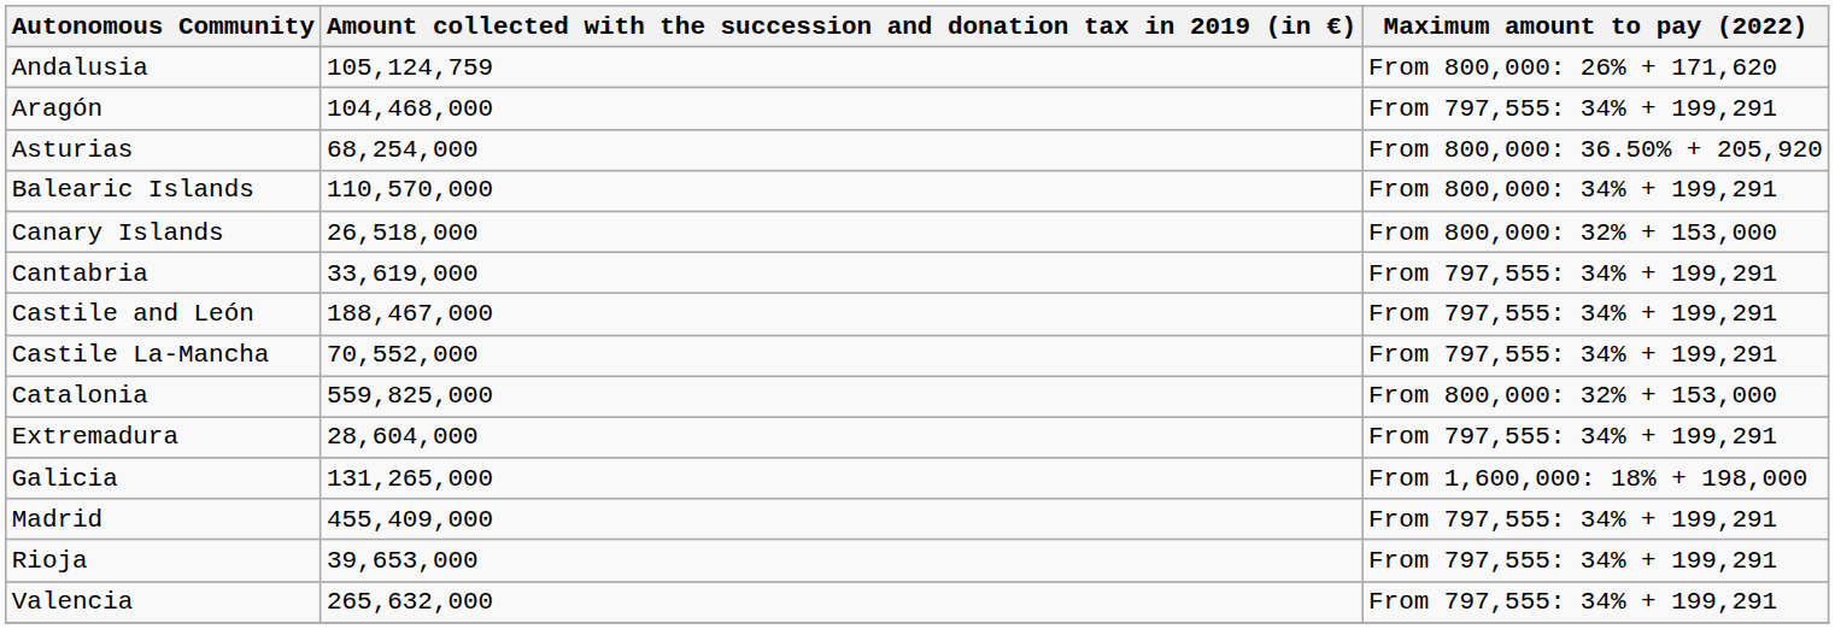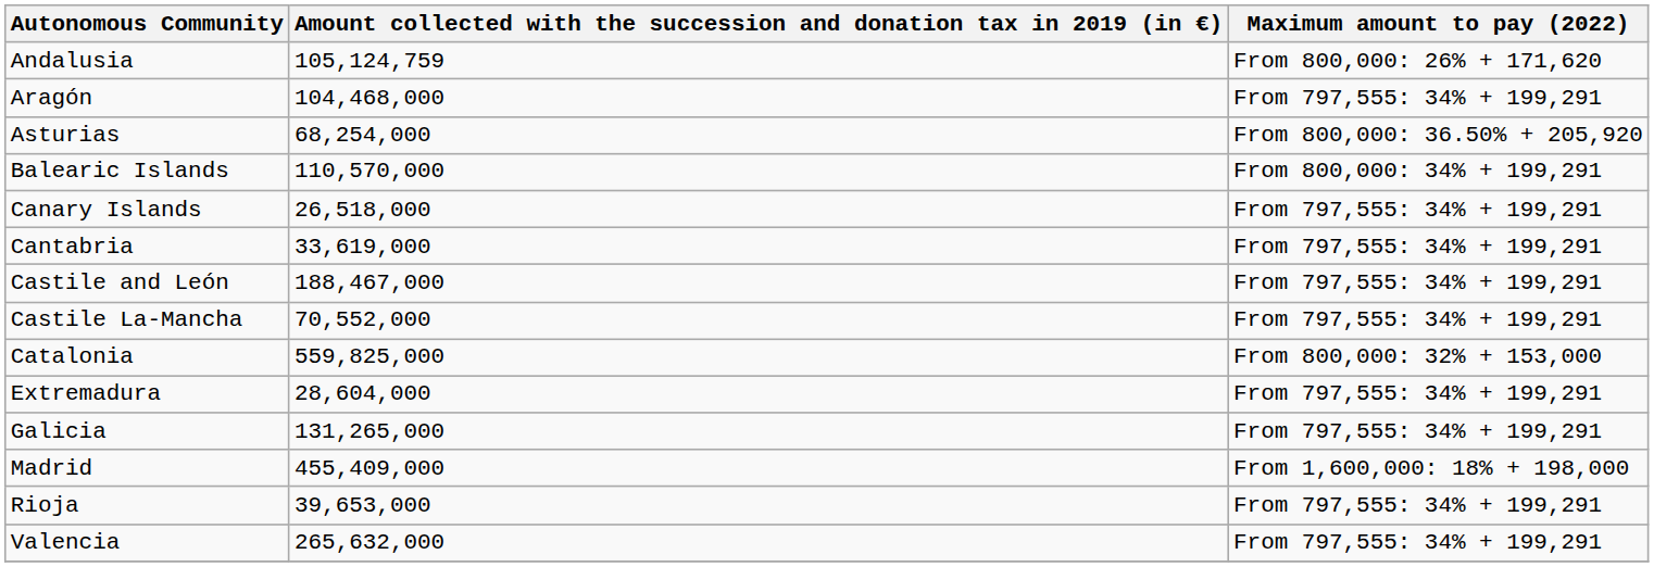 <table class="wikitable">
 <tr>
 <th>Autonomous Community</th>
 <th>Amount collected with the succession and donation tax in 2019 (in €)</th>
 <th>Maximum amount to pay (2022)</th>
 </tr>
 <tr>
 <td>Andalusia</td>
 <td>105,124,759</td>
 <td>From 800,000: 26% + 171,620</td>
 </tr>
 <tr>
 <td>Aragón</td>
 <td>104,468,000</td>
 <td>From 797,555: 34% + 199,291</td>
 </tr>
 <tr>
 <td>Asturias</td>
 <td>68,254,000</td>
 <td>From 800,000: 36.50% + 205,920</td>
 </tr>
 <tr>
 <td>Balearic Islands</td>
 <td>110,570,000</td>
 <td>From 800,000: 34% + 199,291</td>
 </tr>
 <tr>
 <td>Canary Islands</td>
 <td>26,518,000</td>
-<td>From 800,000: 32% + 153,000</td>
+<td>From 797,555: 34% + 199,291</td>
 </tr>
 <tr>
 <td>Cantabria</td>
 <td>33,619,000</td>
 <td>From 797,555: 34% + 199,291</td>
 </tr>
 <tr>
 <td>Castile and León</td>
 <td>188,467,000</td>
 <td>From 797,555: 34% + 199,291</td>
 </tr>
 <tr>
 <td>Castile La-Mancha</td>
 <td>70,552,000</td>
 <td>From 797,555: 34% + 199,291</td>
 </tr>
 <tr>
 <td>Catalonia</td>
 <td>559,825,000</td>
 <td>From 800,000: 32% + 153,000</td>
 </tr>
 <tr>
 <td>Extremadura</td>
 <td>28,604,000</td>
 <td>From 797,555: 34% + 199,291</td>
 </tr>
 <tr>
 <td>Galicia</td>
 <td>131,265,000</td>
-<td>From 1,600,000: 18% + 198,000</td>
+<td>From 797,555: 34% + 199,291</td>
 </tr>
 <tr>
 <td>Madrid</td>
 <td>455,409,000</td>
-<td>From 797,555: 34% + 199,291</td>
+<td>From 1,600,000: 18% + 198,000</td>
 </tr>
 <tr>
 <td>Rioja</td>
 <td>39,653,000</td>
 <td>From 797,555: 34% + 199,291</td>
 </tr>
 <tr>
 <td>Valencia</td>
 <td>265,632,000</td>
 <td>From 797,555: 34% + 199,291</td>
 </tr>
 <tr>
 </tr>
 </table>
